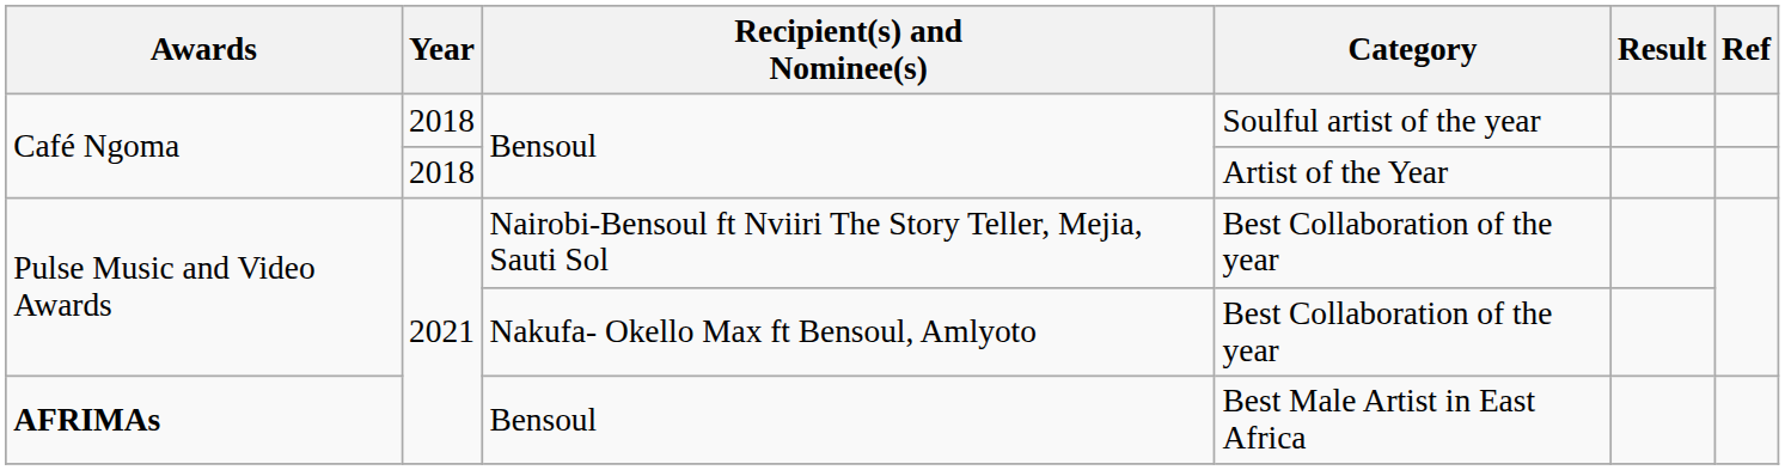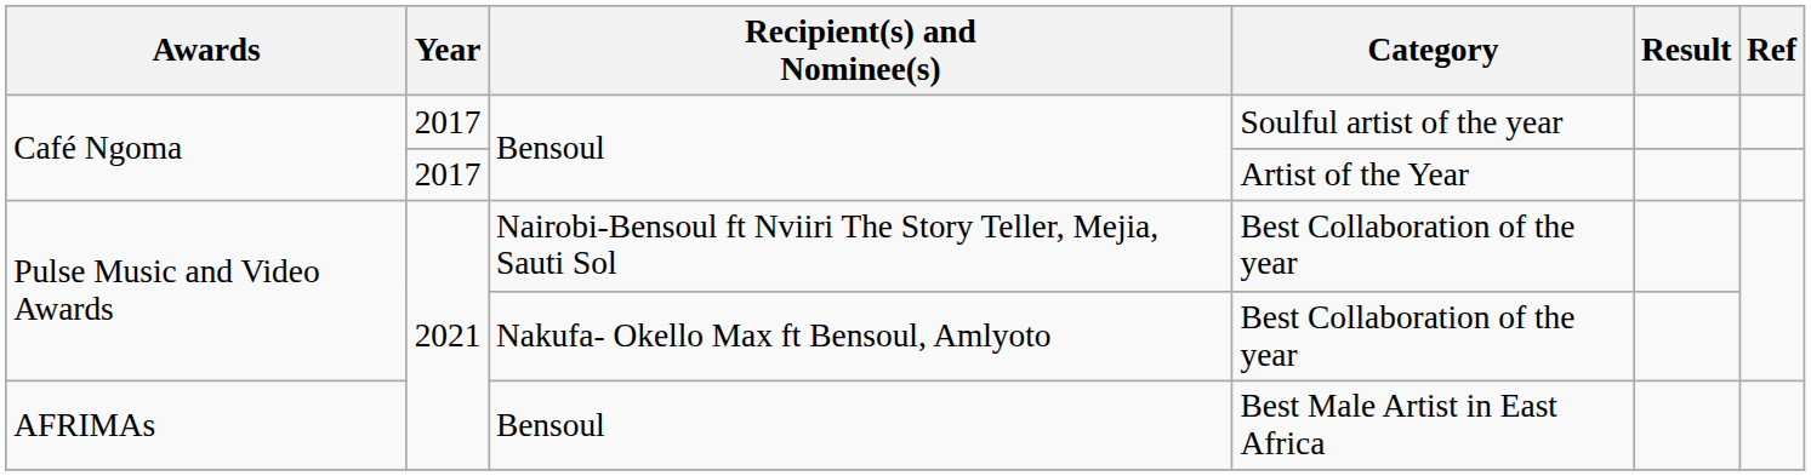 <table class="wikitable">
 <tr>
 <th>Awards</th>
 <th>Year</th>
 <th>Recipient(s) and<br>Nominee(s)</th>
 <th>Category</th>
 <th>Result</th>
 <th>Ref</th>
 </tr>
 <tr>
 <td rowspan="2">Café Ngoma</td>
-<td>2018</td>
+<td>2017</td>
 <td rowspan="2">Bensoul</td>
 <td>Soulful artist of the year</td>
 <td></td>
 <td></td>
 </tr>
 <tr>
-<td>2018</td>
+<td>2017</td>
 <td>Artist of the Year</td>
 <td></td>
 <td></td>
 </tr>
 <tr>
 <td rowspan="2">Pulse Music and Video Awards</td>
 <td rowspan="3">2021</td>
 <td>Nairobi-Bensoul ft Nviiri The Story Teller, Mejia, Sauti Sol</td>
 <td>Best Collaboration of the year</td>
 <td></td>
 <td rowspan="2"></td>
 </tr>
 <tr>
 <td>Nakufa- Okello Max ft Bensoul, Amlyoto</td>
 <td>Best Collaboration of the year</td>
 <td></td>
 </tr>
 <tr>
-<td><strong>AFRIMAs</strong></td>
+<td>AFRIMAs</td>
 <td>Bensoul</td>
 <td>Best Male Artist in East Africa</td>
 <td></td>
 <td></td>
 </tr>
 </table>
